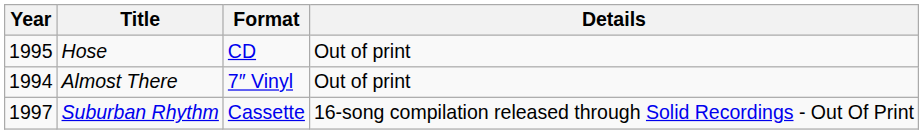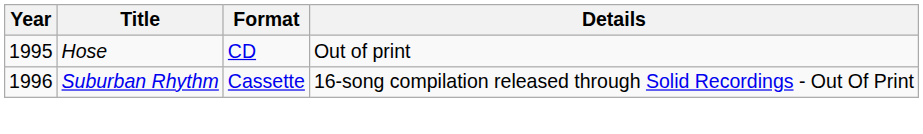 <table class="wikitable">
 <tr>
 <th>Year</th>
 <th>Title</th>
 <th>Format</th>
 <th>Details</th>
 </tr>
 <tr>
 <td>1995</td>
 <td><em>Hose</em></td>
 <td><a href='#'>CD</a></td>
 <td>Out of print</td>
 </tr>
 <tr>
-<td>1994</td>
-<td><em>Almost There</em></td>
-<td><a href='#'>7″ Vinyl</a></td>
-<td>Out of print</td>
-</tr>
-<tr>
-<td>1997</td>
+<td>1996</td>
 <td><em><a href='#'>Suburban Rhythm</a></em></td>
 <td><a href='#'>Cassette</a></td>
 <td>16-song compilation released through <a href='#'>Solid Recordings</a> - Out Of Print</td>
 </tr>
 </table>
